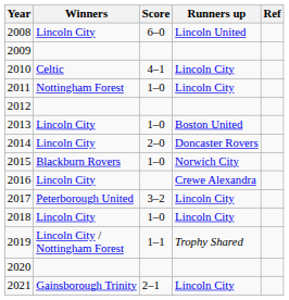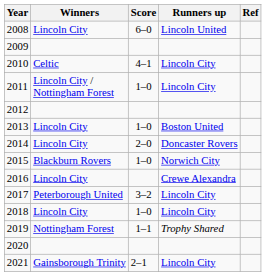 <table class="wikitable">
 <tr>
 <th>Year</th>
 <th>Winners</th>
 <th>Score</th>
 <th>Runners up</th>
 <th>Ref</th>
 </tr>
 <tr>
 <td>2008</td>
 <td><a href='#'>Lincoln City</a></td>
 <td style="text-align: center;">6–0</td>
 <td><a href='#'>Lincoln United</a></td>
 <td></td>
 </tr>
 <tr>
 <td>2009</td>
 <td></td>
 <td></td>
 <td></td>
 <td></td>
 </tr>
 <tr>
 <td>2010</td>
 <td><a href='#'>Celtic</a></td>
 <td style="text-align: center;">4–1</td>
 <td><a href='#'>Lincoln City</a></td>
 <td></td>
 </tr>
 <tr>
 <td>2011</td>
-<td><a href='#'>Nottingham Forest</a></td>
+<td><a href='#'>Lincoln City</a> /<br><a href='#'>Nottingham Forest</a></td>
 <td style="text-align: center;">1–0</td>
 <td><a href='#'>Lincoln City</a></td>
 <td></td>
 </tr>
 <tr>
 <td>2012</td>
 <td></td>
 <td style="text-align: center;"></td>
 <td></td>
 <td></td>
 </tr>
 <tr>
 <td>2013</td>
 <td><a href='#'>Lincoln City</a></td>
 <td style="text-align: center;">1–0</td>
 <td><a href='#'>Boston United</a></td>
 <td></td>
 </tr>
 <tr>
 <td>2014</td>
 <td><a href='#'>Lincoln City</a></td>
 <td style="text-align: center;">2–0</td>
 <td><a href='#'>Doncaster Rovers</a></td>
 <td></td>
 </tr>
 <tr>
 <td>2015</td>
 <td><a href='#'>Blackburn Rovers</a></td>
 <td style="text-align: center;">1–0</td>
 <td><a href='#'>Norwich City</a></td>
 <td></td>
 </tr>
 <tr>
 <td>2016</td>
 <td><a href='#'>Lincoln City</a></td>
 <td style="text-align: center;"></td>
 <td><a href='#'>Crewe Alexandra</a></td>
 <td></td>
 </tr>
 <tr>
 <td>2017</td>
 <td><a href='#'>Peterborough United</a></td>
 <td style="text-align: center;">3–2</td>
 <td><a href='#'>Lincoln City</a></td>
 <td></td>
 </tr>
 <tr>
 <td>2018</td>
 <td><a href='#'>Lincoln City</a></td>
 <td style="text-align: center;">1–0</td>
 <td><a href='#'>Lincoln City</a></td>
 <td></td>
 </tr>
 <tr>
 <td>2019</td>
-<td><a href='#'>Lincoln City</a> /<br><a href='#'>Nottingham Forest</a></td>
+<td><a href='#'>Nottingham Forest</a></td>
 <td style="text-align: center;">1–1</td>
 <td><em>Trophy Shared</em></td>
 <td></td>
 </tr>
 <tr>
 <td>2020</td>
 <td></td>
 <td style="text-align: center;"></td>
 <td></td>
 <td></td>
 </tr>
 <tr>
 <td>2021</td>
 <td><a href='#'>Gainsborough Trinity</a></td>
 <td>2–1</td>
 <td><a href='#'>Lincoln City</a></td>
 <td></td>
 </tr>
 </table>
